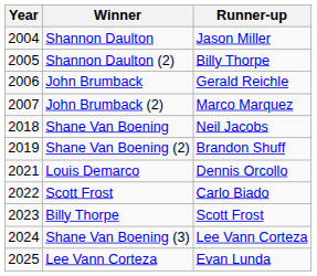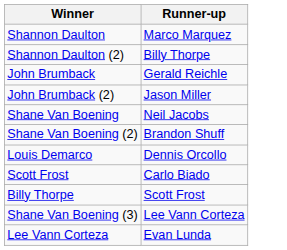 <table class="wikitable sortable">
 <tr>
-<th>Year</th>
 <th>Winner</th>
 <th>Runner-up</th>
 </tr>
 <tr>
-<td>2004</td>
 <td> <a href='#'>Shannon Daulton</a></td>
-<td> <a href='#'>Jason Miller</a></td>
+<td> <a href='#'>Marco Marquez</a></td>
 </tr>
 <tr>
-<td>2005</td>
 <td> <a href='#'>Shannon Daulton</a> (2)</td>
 <td> <a href='#'>Billy Thorpe</a></td>
 </tr>
 <tr>
-<td>2006</td>
 <td> <a href='#'>John Brumback</a></td>
 <td> <a href='#'>Gerald Reichle</a></td>
 </tr>
 <tr>
-<td>2007</td>
 <td> <a href='#'>John Brumback</a> (2)</td>
-<td> <a href='#'>Marco Marquez</a></td>
+<td> <a href='#'>Jason Miller</a></td>
 </tr>
 <tr>
-<td>2018</td>
 <td> <a href='#'>Shane Van Boening</a></td>
 <td> <a href='#'>Neil Jacobs</a></td>
 </tr>
 <tr>
-<td>2019</td>
 <td> <a href='#'>Shane Van Boening</a> (2)</td>
 <td> <a href='#'>Brandon Shuff</a></td>
 </tr>
 <tr>
-<td>2021</td>
 <td> <a href='#'>Louis Demarco</a></td>
 <td> <a href='#'>Dennis Orcollo</a></td>
 </tr>
 <tr>
-<td>2022</td>
 <td> <a href='#'>Scott Frost</a></td>
 <td> <a href='#'>Carlo Biado</a></td>
 </tr>
 <tr>
-<td>2023</td>
 <td> <a href='#'>Billy Thorpe</a></td>
 <td> <a href='#'>Scott Frost</a></td>
 </tr>
 <tr>
-<td>2024</td>
 <td> <a href='#'>Shane Van Boening</a> (3)</td>
 <td> <a href='#'>Lee Vann Corteza</a></td>
 </tr>
 <tr>
-<td>2025</td>
 <td> <a href='#'>Lee Vann Corteza</a></td>
 <td> <a href='#'>Evan Lunda</a></td>
 </tr>
 </table>
